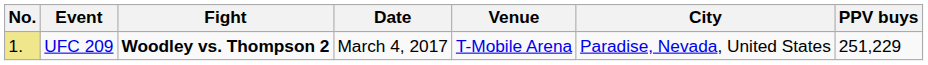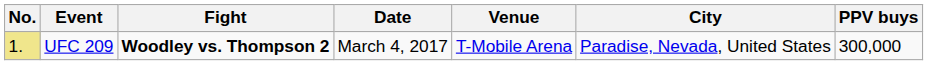 <table class="wikitable">
 <tr>
 <th>No.</th>
 <th>Event</th>
 <th>Fight</th>
 <th>Date</th>
 <th>Venue</th>
 <th>City</th>
 <th>PPV buys</th>
 </tr>
 <tr>
 <td style="background: khaki;">1.</td>
 <td><a href='#'>UFC 209</a></td>
 <td><strong>Woodley vs. Thompson 2</strong></td>
 <td>March 4, 2017</td>
 <td><a href='#'>T-Mobile Arena</a></td>
 <td><a href='#'>Paradise, Nevada</a>, United States</td>
-<td>251,229</td>
+<td>300,000</td>
 </tr>
 </table>
